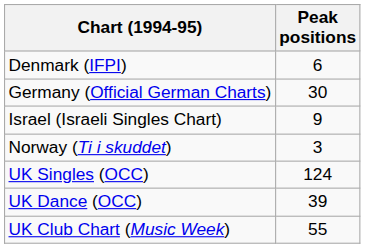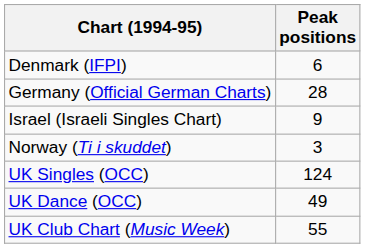 <table class="wikitable sortable">
 <tr>
 <th align="left">Chart (1994-95)</th>
 <th align="center">Peak<br>positions</th>
 </tr>
 <tr>
 <td align="left">Denmark (<a href='#'>IFPI</a>)</td>
 <td align="center">6</td>
 </tr>
 <tr>
 <td align="left">Germany (<a href='#'>Official German Charts</a>)</td>
-<td align="center">30</td>
+<td align="center">28</td>
 </tr>
 <tr>
 <td align="left">Israel (Israeli Singles Chart)</td>
 <td align="center">9</td>
 </tr>
 <tr>
 <td align="left">Norway (<em><a href='#'>Ti i skuddet</a></em>)</td>
 <td align="center">3</td>
 </tr>
 <tr>
 <td align="left"><a href='#'>UK Singles</a> (<a href='#'>OCC</a>)</td>
 <td align="center">124</td>
 </tr>
 <tr>
 <td align="left"><a href='#'>UK Dance</a> (<a href='#'>OCC</a>)</td>
-<td align="center">39</td>
+<td align="center">49</td>
 </tr>
 <tr>
 <td align="left"><a href='#'>UK Club Chart</a> (<em><a href='#'>Music Week</a></em>)</td>
 <td align="center">55</td>
 </tr>
 </table>
